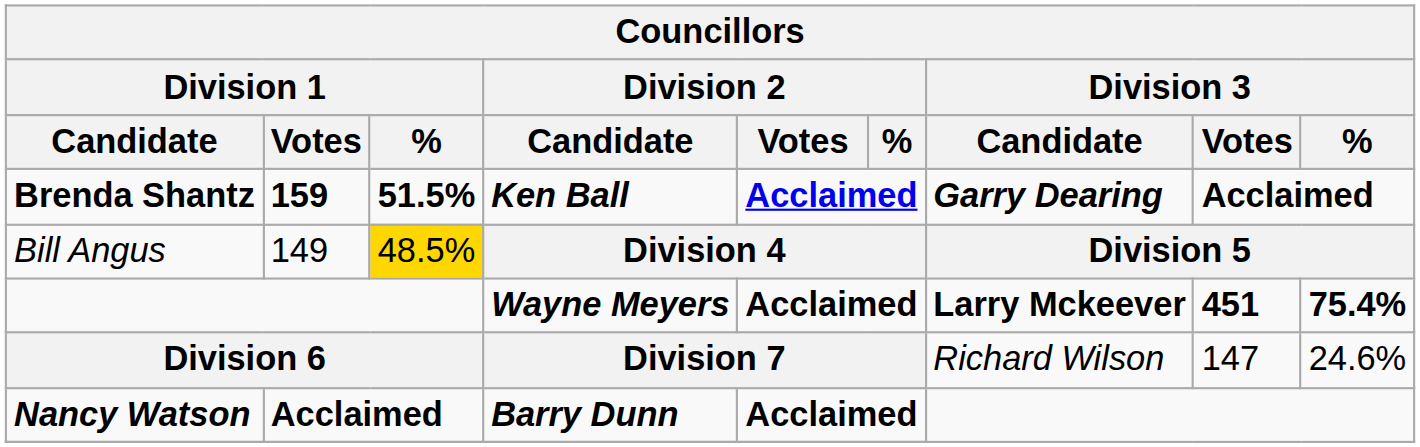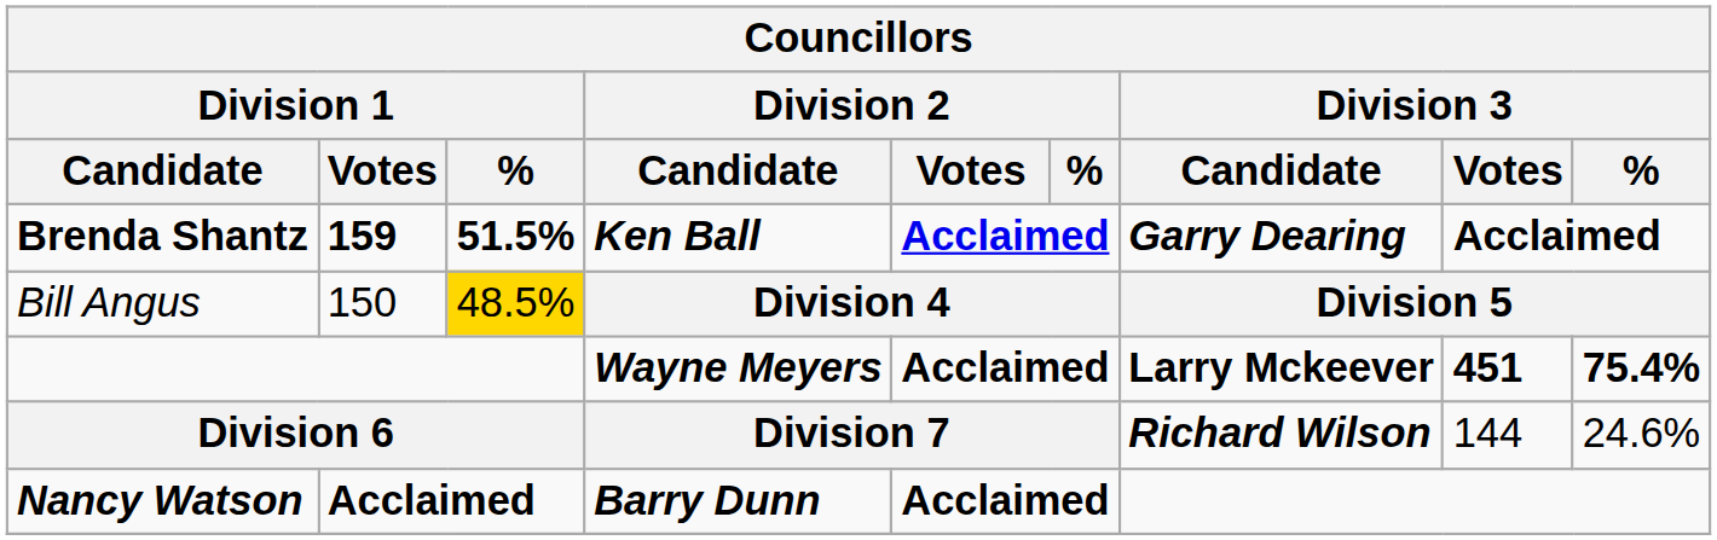 <table class="wikitable collapsible collapsed" align="right">
 <tr>
 <th colspan=9>Councillors</th>
 </tr>
 <tr>
 <th colspan=3>Division 1</th>
 <th colspan=3>Division 2</th>
 <th colspan=3>Division 3</th>
 </tr>
 <tr>
 <th>Candidate</th>
 <th>Votes</th>
 <th>%</th>
 <th>Candidate</th>
 <th>Votes</th>
 <th>%</th>
 <th>Candidate</th>
 <th>Votes</th>
 <th>%</th>
 </tr>
 <tr>
 <td><strong>Brenda Shantz</strong></td>
 <td><strong>159</strong></td>
 <td><strong>51.5%</strong></td>
 <td><strong><em>Ken Ball</em></strong></td>
 <td colspan=2><strong><a href='#'>Acclaimed</a></strong></td>
 <td><strong><em>Garry Dearing</em></strong></td>
 <td colspan=2><strong>Acclaimed</strong></td>
 </tr>
 <tr>
 <td><em>Bill Angus</em></td>
-<td>149</td>
+<td>150</td>
 <td style="background: gold;">48.5%</td>
 <th colspan=3>Division 4</th>
 <th colspan=3>Division 5</th>
 </tr>
 <tr>
 <td colspan=3></td>
 <td><strong><em>Wayne Meyers</em></strong></td>
 <td colspan=2><strong>Acclaimed</strong></td>
 <td><strong>Larry Mckeever</strong></td>
 <td><strong>451</strong></td>
 <td><strong>75.4%</strong></td>
 </tr>
 <tr>
 <th colspan=3>Division 6</th>
 <th colspan=3>Division 7</th>
-<td><em>Richard Wilson</em></td>
-<td>147</td>
+<td><strong><em>Richard Wilson</em></strong></td>
+<td>144</td>
 <td>24.6%</td>
 </tr>
 <tr>
 <td><strong><em>Nancy Watson</em></strong></td>
 <td colspan=2><strong>Acclaimed</strong></td>
 <td><strong><em>Barry Dunn</em></strong></td>
 <td colspan=2><strong>Acclaimed</strong></td>
 </tr>
 <tr>
 </tr>
 </table>
